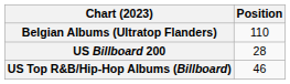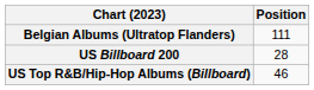 <table class="wikitable sortable plainrowheaders" style="text-align:center">
 <tr>
 <th scope="col">Chart (2023)</th>
 <th scope="col">Position</th>
 </tr>
 <tr>
 <th scope="row">Belgian Albums (Ultratop Flanders)</th>
-<td>110</td>
+<td>111</td>
 </tr>
 <tr>
 <th scope="row">US <em>Billboard</em> 200</th>
 <td>28</td>
 </tr>
 <tr>
 <th scope="row">US Top R&B/Hip-Hop Albums (<em>Billboard</em>)</th>
 <td>46</td>
 </tr>
 </table>
